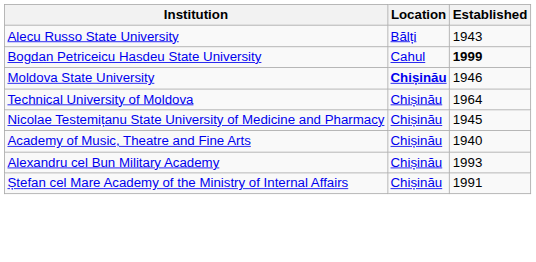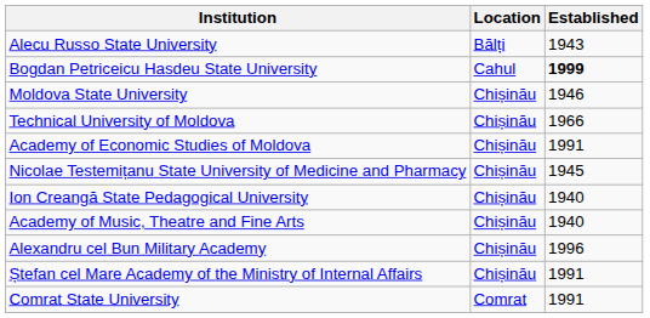 <table class="wikitable sortable" style="text-align: right;">
 <tr bgcolor="#efefef">
 <th>Institution</th>
 <th>Location</th>
 <th>Established</th>
 </tr>
 <tr>
 <td align="left"><a href='#'>Alecu Russo State University</a></td>
 <td align="left"><a href='#'>Bălți</a></td>
 <td align="left">1943</td>
 </tr>
 <tr>
 <td align="left"><a href='#'>Bogdan Petriceicu Hasdeu State University</a></td>
 <td align="left"><a href='#'>Cahul</a></td>
 <td align="left"><strong>1999</strong></td>
 </tr>
 <tr>
 <td align="left"><a href='#'>Moldova State University</a></td>
-<td align="left"><strong><a href='#'>Chișinău</a></strong></td>
+<td align="left"><a href='#'>Chișinău</a></td>
 <td align="left">1946</td>
 </tr>
 <tr>
 <td align="left"><a href='#'>Technical University of Moldova</a></td>
 <td align="left"><a href='#'>Chișinău</a></td>
-<td align="left">1964</td>
+<td align="left">1966</td>
+</tr>
+<tr>
+<td align="left"><a href='#'>Academy of Economic Studies of Moldova</a></td>
+<td align="left"><a href='#'>Chișinău</a></td>
+<td align="left">1991</td>
 </tr>
 <tr>
 <td align="left"><a href='#'>Nicolae Testemițanu State University of Medicine and Pharmacy</a></td>
 <td align="left"><a href='#'>Chișinău</a></td>
 <td align="left">1945</td>
+</tr>
+<tr>
+<td align="left"><a href='#'>Ion Creangă State Pedagogical University</a></td>
+<td align="left"><a href='#'>Chișinău</a></td>
+<td align="left">1940</td>
 </tr>
 <tr>
 <td align="left"><a href='#'>Academy of Music, Theatre and Fine Arts</a></td>
 <td align="left"><a href='#'>Chișinău</a></td>
 <td align="left">1940</td>
 </tr>
 <tr>
 <td align="left"><a href='#'>Alexandru cel Bun Military Academy</a></td>
 <td align="left"><a href='#'>Chișinău</a></td>
-<td align="left">1993</td>
+<td align="left">1996</td>
 </tr>
 <tr>
 <td align="left"><a href='#'>Ștefan cel Mare Academy of the Ministry of Internal Affairs</a></td>
 <td align="left"><a href='#'>Chișinău</a></td>
 <td align="left">1991</td>
 </tr>
+<tr>
+<td align="left"><a href='#'>Comrat State University</a></td>
+<td align="left"><a href='#'>Comrat</a></td>
+<td align="left">1991</td>
+</tr>
 </table>
